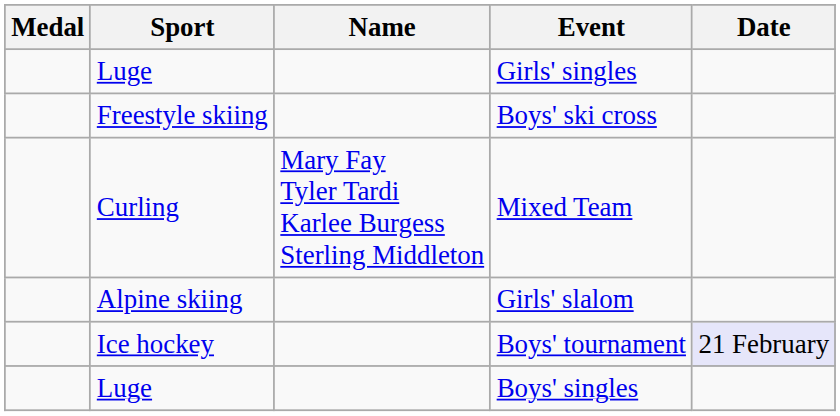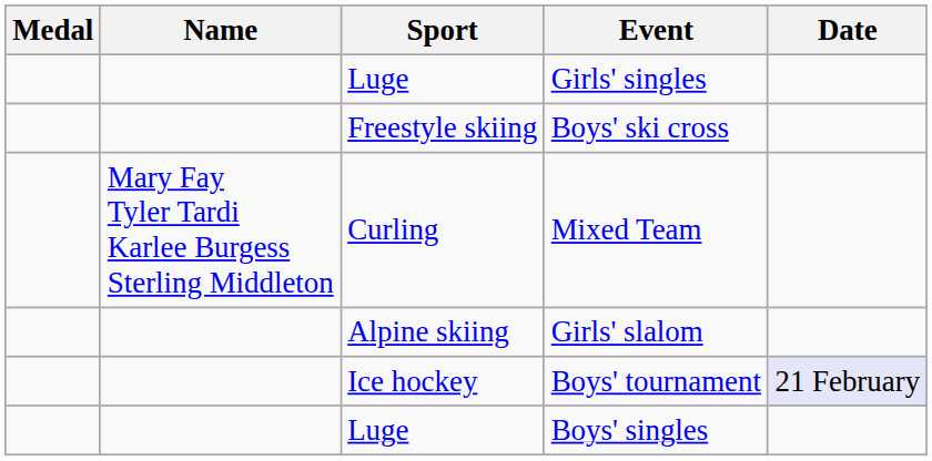 <table class="wikitable sortable" style="font-size: 95%">
 <tr>
 <th>Medal</th>
+<th>Name</th>
 <th>Sport</th>
-<th>Name</th>
 <th>Event</th>
 <th>Date</th>
 </tr>
 <tr>
 <td></td>
+<td></td>
 <td><a href='#'>Luge</a></td>
-<td></td>
 <td><a href='#'>Girls' singles</a></td>
 <td></td>
 </tr>
 <tr>
 <td></td>
+<td></td>
 <td><a href='#'>Freestyle skiing</a></td>
-<td></td>
 <td><a href='#'>Boys' ski cross</a></td>
 <td></td>
 </tr>
 <tr>
 <td></td>
+<td><a href='#'>Mary Fay</a><br><a href='#'>Tyler Tardi</a><br><a href='#'>Karlee Burgess</a><br><a href='#'>Sterling Middleton</a></td>
 <td><a href='#'>Curling</a></td>
-<td><a href='#'>Mary Fay</a><br><a href='#'>Tyler Tardi</a><br><a href='#'>Karlee Burgess</a><br><a href='#'>Sterling Middleton</a></td>
 <td><a href='#'>Mixed Team</a></td>
 <td></td>
 </tr>
 <tr>
 <td></td>
+<td></td>
 <td><a href='#'>Alpine skiing</a></td>
-<td></td>
 <td><a href='#'>Girls' slalom</a></td>
 <td></td>
 </tr>
 <tr>
 <td></td>
+<td><br></td>
 <td><a href='#'>Ice hockey</a></td>
-<td><br></td>
 <td><a href='#'>Boys' tournament</a></td>
 <td style="background: lavender;">21 February</td>
 </tr>
 <tr>
 <td></td>
+<td></td>
 <td><a href='#'>Luge</a></td>
-<td></td>
 <td><a href='#'>Boys' singles</a></td>
 <td></td>
 </tr>
 </table>
